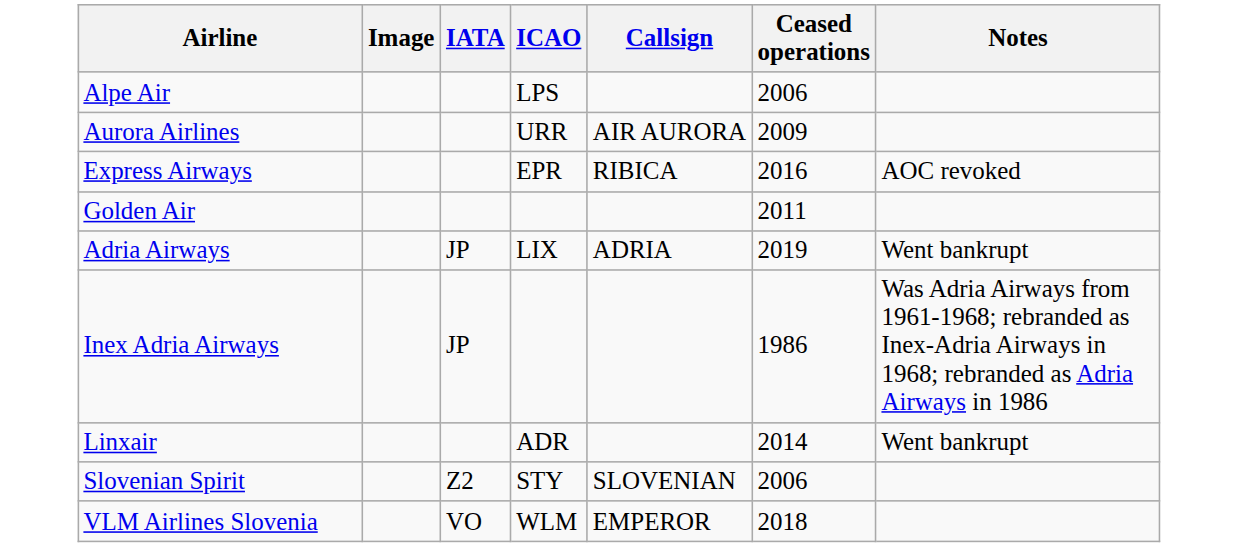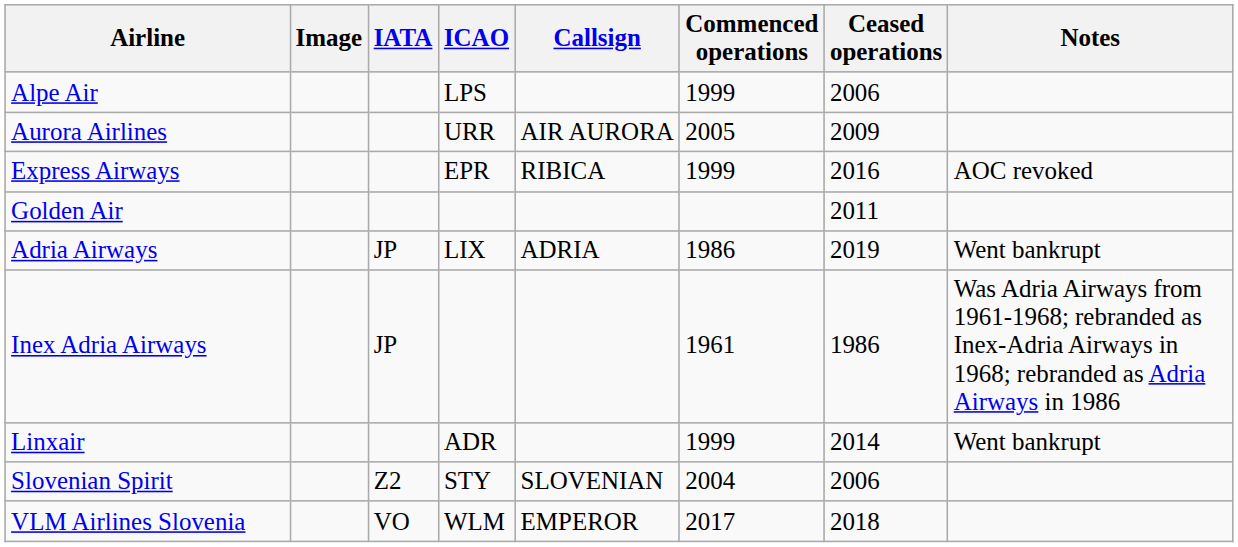 <table class="wikitable sortable" style="border-collapse:collapse; margin:auto;" border="1" cellpadding="3">
 <tr valign="middle">
 <th style="width:175px;">Airline</th>
 <th>Image</th>
 <th><a href='#'>IATA</a></th>
 <th><a href='#'>ICAO</a></th>
 <th><a href='#'>Callsign</a></th>
+<th>Commenced<br>operations</th>
 <th>Ceased<br>operations</th>
 <th style="width:175px;">Notes</th>
 </tr>
 <tr>
 <td><a href='#'>Alpe Air</a></td>
 <td></td>
 <td></td>
 <td>LPS</td>
 <td></td>
+<td>1999</td>
 <td>2006</td>
 <td></td>
 </tr>
 <tr>
 <td><a href='#'>Aurora Airlines</a></td>
 <td></td>
 <td></td>
 <td>URR</td>
 <td>AIR AURORA</td>
+<td>2005</td>
 <td>2009</td>
 <td></td>
 </tr>
 <tr>
 <td><a href='#'>Express Airways</a></td>
 <td></td>
 <td></td>
 <td>EPR</td>
 <td>RIBICA</td>
+<td>1999</td>
 <td>2016</td>
 <td>AOC revoked</td>
 </tr>
 <tr>
 <td><a href='#'>Golden Air</a></td>
+<td></td>
 <td></td>
 <td></td>
 <td></td>
 <td></td>
 <td>2011</td>
 <td></td>
 </tr>
 <tr>
 <td><a href='#'>Adria Airways</a><br></td>
 <td></td>
 <td>JP</td>
 <td>LIX</td>
 <td>ADRIA</td>
+<td>1986</td>
 <td>2019</td>
 <td>Went bankrupt</td>
 </tr>
 <tr>
 <td><a href='#'>Inex Adria Airways</a></td>
 <td></td>
 <td>JP</td>
 <td></td>
 <td></td>
+<td>1961</td>
 <td>1986</td>
 <td>Was Adria Airways from 1961-1968; rebranded as Inex-Adria Airways in 1968; rebranded as <a href='#'>Adria Airways</a> in 1986</td>
 </tr>
 <tr>
 <td><a href='#'>Linxair</a></td>
 <td></td>
 <td></td>
 <td>ADR</td>
 <td></td>
+<td>1999</td>
 <td>2014</td>
 <td>Went bankrupt</td>
 </tr>
 <tr>
 <td><a href='#'>Slovenian Spirit</a></td>
 <td></td>
 <td>Z2</td>
 <td>STY</td>
 <td>SLOVENIAN</td>
+<td>2004</td>
 <td>2006</td>
 <td></td>
 </tr>
 <tr>
 <td><a href='#'>VLM Airlines Slovenia</a></td>
 <td></td>
 <td>VO</td>
 <td>WLM</td>
 <td>EMPEROR</td>
+<td>2017</td>
 <td>2018</td>
 <td></td>
 </tr>
 </table>
